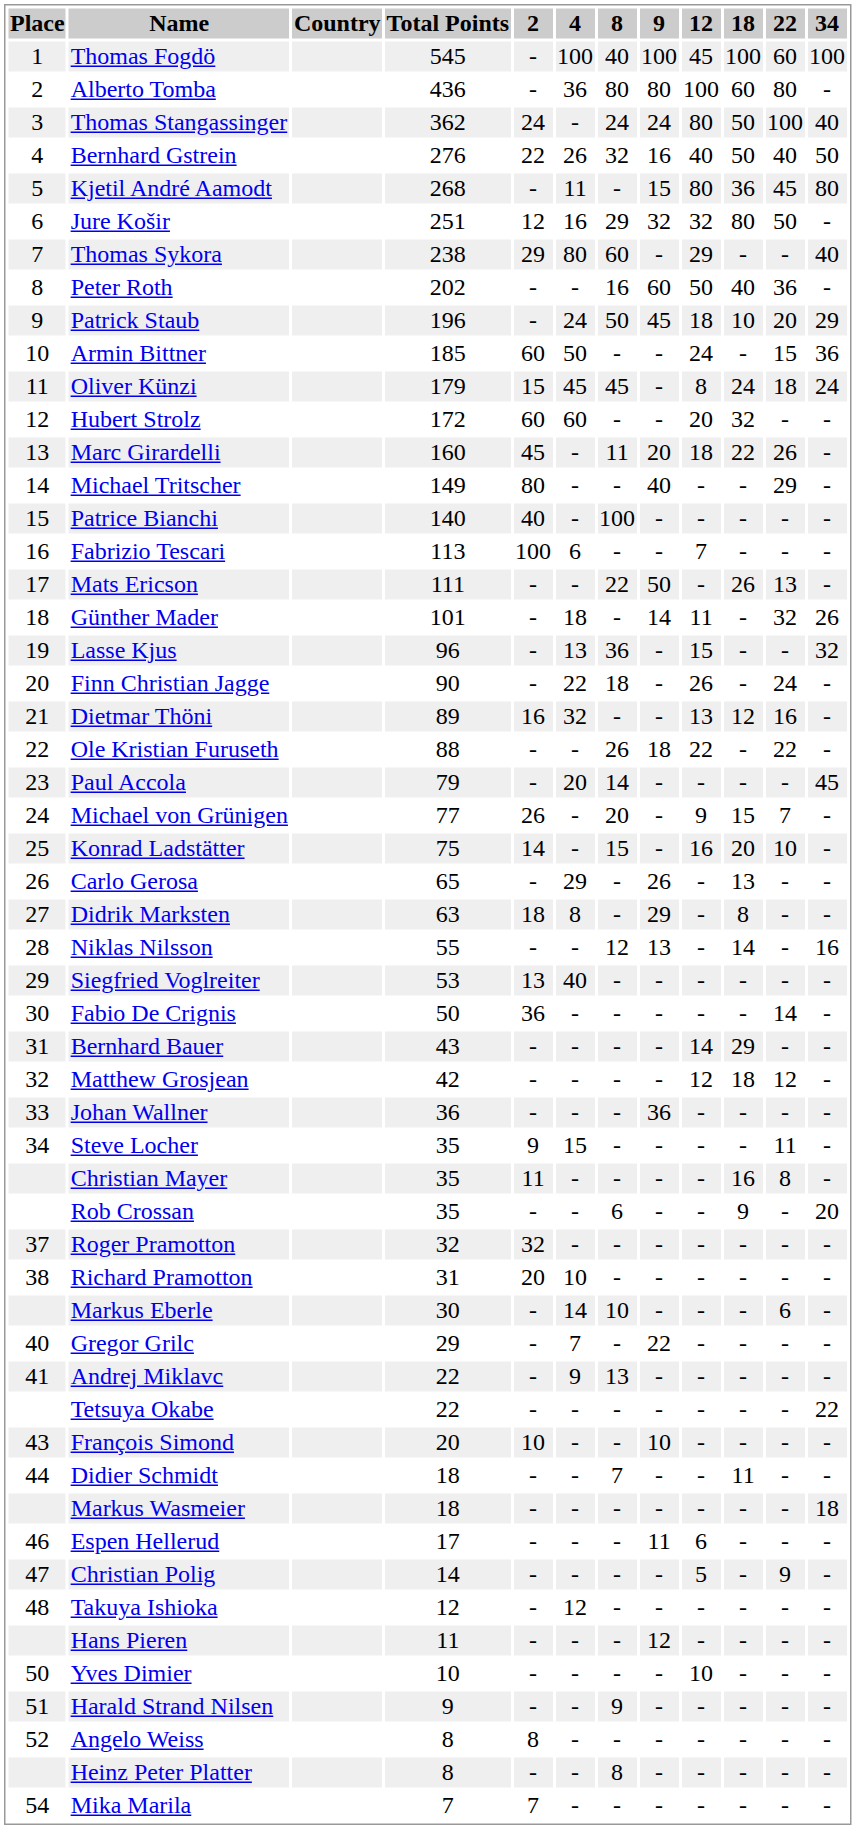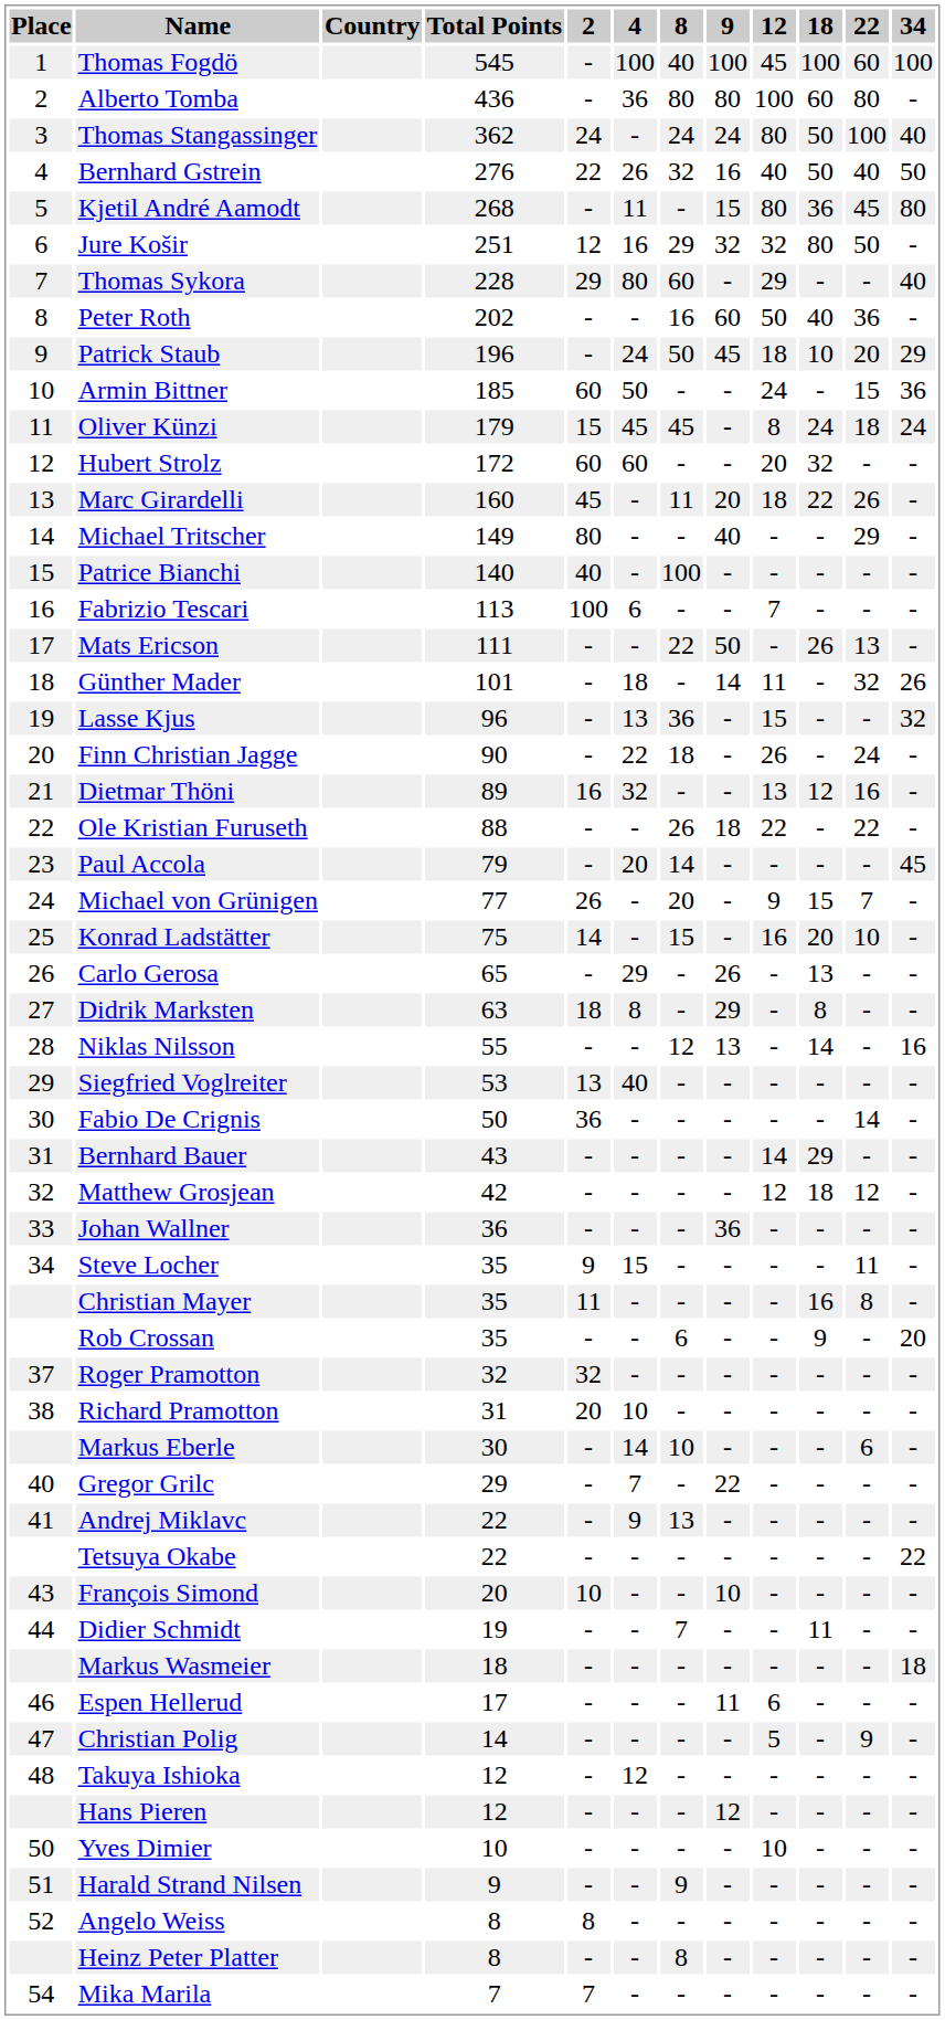 <table border="0" style="border: 1px solid #999; background-color:#FFFFFF; text-align:center">
 <tr align="center" bgcolor="#CCCCCC">
 <th>Place</th>
 <th>Name</th>
 <th>Country</th>
 <th>Total Points</th>
 <th>2</th>
 <th>4</th>
 <th>8</th>
 <th>9</th>
 <th>12</th>
 <th>18</th>
 <th>22</th>
 <th>34</th>
 </tr>
 <tr bgcolor="#EFEFEF">
 <td>1</td>
 <td align="left"><a href='#'>Thomas Fogdö</a></td>
 <td align="left"></td>
 <td>545</td>
 <td>-</td>
 <td>100</td>
 <td>40</td>
 <td>100</td>
 <td>45</td>
 <td>100</td>
 <td>60</td>
 <td>100</td>
 </tr>
 <tr>
 <td>2</td>
 <td align="left"><a href='#'>Alberto Tomba</a></td>
 <td align="left"></td>
 <td>436</td>
 <td>-</td>
 <td>36</td>
 <td>80</td>
 <td>80</td>
 <td>100</td>
 <td>60</td>
 <td>80</td>
 <td>-</td>
 </tr>
 <tr bgcolor="#EFEFEF">
 <td>3</td>
 <td align="left"><a href='#'>Thomas Stangassinger</a></td>
 <td align="left"></td>
 <td>362</td>
 <td>24</td>
 <td>-</td>
 <td>24</td>
 <td>24</td>
 <td>80</td>
 <td>50</td>
 <td>100</td>
 <td>40</td>
 </tr>
 <tr>
 <td>4</td>
 <td align="left"><a href='#'>Bernhard Gstrein</a></td>
 <td align="left"></td>
 <td>276</td>
 <td>22</td>
 <td>26</td>
 <td>32</td>
 <td>16</td>
 <td>40</td>
 <td>50</td>
 <td>40</td>
 <td>50</td>
 </tr>
 <tr bgcolor="#EFEFEF">
 <td>5</td>
 <td align="left"><a href='#'>Kjetil André Aamodt</a></td>
 <td align="left"></td>
 <td>268</td>
 <td>-</td>
 <td>11</td>
 <td>-</td>
 <td>15</td>
 <td>80</td>
 <td>36</td>
 <td>45</td>
 <td>80</td>
 </tr>
 <tr>
 <td>6</td>
 <td align="left"><a href='#'>Jure Košir</a></td>
 <td align="left"></td>
 <td>251</td>
 <td>12</td>
 <td>16</td>
 <td>29</td>
 <td>32</td>
 <td>32</td>
 <td>80</td>
 <td>50</td>
 <td>-</td>
 </tr>
 <tr bgcolor="#EFEFEF">
 <td>7</td>
 <td align="left"><a href='#'>Thomas Sykora</a></td>
 <td align="left"></td>
-<td>238</td>
+<td>228</td>
 <td>29</td>
 <td>80</td>
 <td>60</td>
 <td>-</td>
 <td>29</td>
 <td>-</td>
 <td>-</td>
 <td>40</td>
 </tr>
 <tr>
 <td>8</td>
 <td align="left"><a href='#'>Peter Roth</a></td>
 <td align="left"></td>
 <td>202</td>
 <td>-</td>
 <td>-</td>
 <td>16</td>
 <td>60</td>
 <td>50</td>
 <td>40</td>
 <td>36</td>
 <td>-</td>
 </tr>
 <tr bgcolor="#EFEFEF">
 <td>9</td>
 <td align="left"><a href='#'>Patrick Staub</a></td>
 <td align="left"></td>
 <td>196</td>
 <td>-</td>
 <td>24</td>
 <td>50</td>
 <td>45</td>
 <td>18</td>
 <td>10</td>
 <td>20</td>
 <td>29</td>
 </tr>
 <tr>
 <td>10</td>
 <td align="left"><a href='#'>Armin Bittner</a></td>
 <td align="left"></td>
 <td>185</td>
 <td>60</td>
 <td>50</td>
 <td>-</td>
 <td>-</td>
 <td>24</td>
 <td>-</td>
 <td>15</td>
 <td>36</td>
 </tr>
 <tr bgcolor="#EFEFEF">
 <td>11</td>
 <td align="left"><a href='#'>Oliver Künzi</a></td>
 <td align="left"></td>
 <td>179</td>
 <td>15</td>
 <td>45</td>
 <td>45</td>
 <td>-</td>
 <td>8</td>
 <td>24</td>
 <td>18</td>
 <td>24</td>
 </tr>
 <tr>
 <td>12</td>
 <td align="left"><a href='#'>Hubert Strolz</a></td>
 <td align="left"></td>
 <td>172</td>
 <td>60</td>
 <td>60</td>
 <td>-</td>
 <td>-</td>
 <td>20</td>
 <td>32</td>
 <td>-</td>
 <td>-</td>
 </tr>
 <tr bgcolor="#EFEFEF">
 <td>13</td>
 <td align="left"><a href='#'>Marc Girardelli</a></td>
 <td align="left"></td>
 <td>160</td>
 <td>45</td>
 <td>-</td>
 <td>11</td>
 <td>20</td>
 <td>18</td>
 <td>22</td>
 <td>26</td>
 <td>-</td>
 </tr>
 <tr>
 <td>14</td>
 <td align="left"><a href='#'>Michael Tritscher</a></td>
 <td align="left"></td>
 <td>149</td>
 <td>80</td>
 <td>-</td>
 <td>-</td>
 <td>40</td>
 <td>-</td>
 <td>-</td>
 <td>29</td>
 <td>-</td>
 </tr>
 <tr bgcolor="#EFEFEF">
 <td>15</td>
 <td align="left"><a href='#'>Patrice Bianchi</a></td>
 <td align="left"></td>
 <td>140</td>
 <td>40</td>
 <td>-</td>
 <td>100</td>
 <td>-</td>
 <td>-</td>
 <td>-</td>
 <td>-</td>
 <td>-</td>
 </tr>
 <tr>
 <td>16</td>
 <td align="left"><a href='#'>Fabrizio Tescari</a></td>
 <td align="left"></td>
 <td>113</td>
 <td>100</td>
 <td>6</td>
 <td>-</td>
 <td>-</td>
 <td>7</td>
 <td>-</td>
 <td>-</td>
 <td>-</td>
 </tr>
 <tr bgcolor="#EFEFEF">
 <td>17</td>
 <td align="left"><a href='#'>Mats Ericson</a></td>
 <td align="left"></td>
 <td>111</td>
 <td>-</td>
 <td>-</td>
 <td>22</td>
 <td>50</td>
 <td>-</td>
 <td>26</td>
 <td>13</td>
 <td>-</td>
 </tr>
 <tr>
 <td>18</td>
 <td align="left"><a href='#'>Günther Mader</a></td>
 <td align="left"></td>
 <td>101</td>
 <td>-</td>
 <td>18</td>
 <td>-</td>
 <td>14</td>
 <td>11</td>
 <td>-</td>
 <td>32</td>
 <td>26</td>
 </tr>
 <tr bgcolor="#EFEFEF">
 <td>19</td>
 <td align="left"><a href='#'>Lasse Kjus</a></td>
 <td align="left"></td>
 <td>96</td>
 <td>-</td>
 <td>13</td>
 <td>36</td>
 <td>-</td>
 <td>15</td>
 <td>-</td>
 <td>-</td>
 <td>32</td>
 </tr>
 <tr>
 <td>20</td>
 <td align="left"><a href='#'>Finn Christian Jagge</a></td>
 <td align="left"></td>
 <td>90</td>
 <td>-</td>
 <td>22</td>
 <td>18</td>
 <td>-</td>
 <td>26</td>
 <td>-</td>
 <td>24</td>
 <td>-</td>
 </tr>
 <tr bgcolor="#EFEFEF">
 <td>21</td>
 <td align="left"><a href='#'>Dietmar Thöni</a></td>
 <td align="left"></td>
 <td>89</td>
 <td>16</td>
 <td>32</td>
 <td>-</td>
 <td>-</td>
 <td>13</td>
 <td>12</td>
 <td>16</td>
 <td>-</td>
 </tr>
 <tr>
 <td>22</td>
 <td align="left"><a href='#'>Ole Kristian Furuseth</a></td>
 <td align="left"></td>
 <td>88</td>
 <td>-</td>
 <td>-</td>
 <td>26</td>
 <td>18</td>
 <td>22</td>
 <td>-</td>
 <td>22</td>
 <td>-</td>
 </tr>
 <tr bgcolor="#EFEFEF">
 <td>23</td>
 <td align="left"><a href='#'>Paul Accola</a></td>
 <td align="left"></td>
 <td>79</td>
 <td>-</td>
 <td>20</td>
 <td>14</td>
 <td>-</td>
 <td>-</td>
 <td>-</td>
 <td>-</td>
 <td>45</td>
 </tr>
 <tr>
 <td>24</td>
 <td align="left"><a href='#'>Michael von Grünigen</a></td>
 <td align="left"></td>
 <td>77</td>
 <td>26</td>
 <td>-</td>
 <td>20</td>
 <td>-</td>
 <td>9</td>
 <td>15</td>
 <td>7</td>
 <td>-</td>
 </tr>
 <tr bgcolor="#EFEFEF">
 <td>25</td>
 <td align="left"><a href='#'>Konrad Ladstätter</a></td>
 <td align="left"></td>
 <td>75</td>
 <td>14</td>
 <td>-</td>
 <td>15</td>
 <td>-</td>
 <td>16</td>
 <td>20</td>
 <td>10</td>
 <td>-</td>
 </tr>
 <tr>
 <td>26</td>
 <td align="left"><a href='#'>Carlo Gerosa</a></td>
 <td align="left"></td>
 <td>65</td>
 <td>-</td>
 <td>29</td>
 <td>-</td>
 <td>26</td>
 <td>-</td>
 <td>13</td>
 <td>-</td>
 <td>-</td>
 </tr>
 <tr bgcolor="#EFEFEF">
 <td>27</td>
 <td align="left"><a href='#'>Didrik Marksten</a></td>
 <td align="left"></td>
 <td>63</td>
 <td>18</td>
 <td>8</td>
 <td>-</td>
 <td>29</td>
 <td>-</td>
 <td>8</td>
 <td>-</td>
 <td>-</td>
 </tr>
 <tr>
 <td>28</td>
 <td align="left"><a href='#'>Niklas Nilsson</a></td>
 <td align="left"></td>
 <td>55</td>
 <td>-</td>
 <td>-</td>
 <td>12</td>
 <td>13</td>
 <td>-</td>
 <td>14</td>
 <td>-</td>
 <td>16</td>
 </tr>
 <tr bgcolor="#EFEFEF">
 <td>29</td>
 <td align="left"><a href='#'>Siegfried Voglreiter</a></td>
 <td align="left"></td>
 <td>53</td>
 <td>13</td>
 <td>40</td>
 <td>-</td>
 <td>-</td>
 <td>-</td>
 <td>-</td>
 <td>-</td>
 <td>-</td>
 </tr>
 <tr>
 <td>30</td>
 <td align="left"><a href='#'>Fabio De Crignis</a></td>
 <td align="left"></td>
 <td>50</td>
 <td>36</td>
 <td>-</td>
 <td>-</td>
 <td>-</td>
 <td>-</td>
 <td>-</td>
 <td>14</td>
 <td>-</td>
 </tr>
 <tr bgcolor="#EFEFEF">
 <td>31</td>
 <td align="left"><a href='#'>Bernhard Bauer</a></td>
 <td align="left"></td>
 <td>43</td>
 <td>-</td>
 <td>-</td>
 <td>-</td>
 <td>-</td>
 <td>14</td>
 <td>29</td>
 <td>-</td>
 <td>-</td>
 </tr>
 <tr>
 <td>32</td>
 <td align="left"><a href='#'>Matthew Grosjean</a></td>
 <td align="left"></td>
 <td>42</td>
 <td>-</td>
 <td>-</td>
 <td>-</td>
 <td>-</td>
 <td>12</td>
 <td>18</td>
 <td>12</td>
 <td>-</td>
 </tr>
 <tr bgcolor="#EFEFEF">
 <td>33</td>
 <td align="left"><a href='#'>Johan Wallner</a></td>
 <td align="left"></td>
 <td>36</td>
 <td>-</td>
 <td>-</td>
 <td>-</td>
 <td>36</td>
 <td>-</td>
 <td>-</td>
 <td>-</td>
 <td>-</td>
 </tr>
 <tr>
 <td>34</td>
 <td align="left"><a href='#'>Steve Locher</a></td>
 <td align="left"></td>
 <td>35</td>
 <td>9</td>
 <td>15</td>
 <td>-</td>
 <td>-</td>
 <td>-</td>
 <td>-</td>
 <td>11</td>
 <td>-</td>
 </tr>
 <tr bgcolor="#EFEFEF">
 <td></td>
 <td align="left"><a href='#'>Christian Mayer</a></td>
 <td align="left"></td>
 <td>35</td>
 <td>11</td>
 <td>-</td>
 <td>-</td>
 <td>-</td>
 <td>-</td>
 <td>16</td>
 <td>8</td>
 <td>-</td>
 </tr>
 <tr>
 <td></td>
 <td align="left"><a href='#'>Rob Crossan</a></td>
 <td align="left"></td>
 <td>35</td>
 <td>-</td>
 <td>-</td>
 <td>6</td>
 <td>-</td>
 <td>-</td>
 <td>9</td>
 <td>-</td>
 <td>20</td>
 </tr>
 <tr bgcolor="#EFEFEF">
 <td>37</td>
 <td align="left"><a href='#'>Roger Pramotton</a></td>
 <td align="left"></td>
 <td>32</td>
 <td>32</td>
 <td>-</td>
 <td>-</td>
 <td>-</td>
 <td>-</td>
 <td>-</td>
 <td>-</td>
 <td>-</td>
 </tr>
 <tr>
 <td>38</td>
 <td align="left"><a href='#'>Richard Pramotton</a></td>
 <td align="left"></td>
 <td>31</td>
 <td>20</td>
 <td>10</td>
 <td>-</td>
 <td>-</td>
 <td>-</td>
 <td>-</td>
 <td>-</td>
 <td>-</td>
 </tr>
 <tr bgcolor="#EFEFEF">
 <td></td>
 <td align="left"><a href='#'>Markus Eberle</a></td>
 <td align="left"></td>
 <td>30</td>
 <td>-</td>
 <td>14</td>
 <td>10</td>
 <td>-</td>
 <td>-</td>
 <td>-</td>
 <td>6</td>
 <td>-</td>
 </tr>
 <tr>
 <td>40</td>
 <td align="left"><a href='#'>Gregor Grilc</a></td>
 <td align="left"></td>
 <td>29</td>
 <td>-</td>
 <td>7</td>
 <td>-</td>
 <td>22</td>
 <td>-</td>
 <td>-</td>
 <td>-</td>
 <td>-</td>
 </tr>
 <tr bgcolor="#EFEFEF">
 <td>41</td>
 <td align="left"><a href='#'>Andrej Miklavc</a></td>
 <td align="left"></td>
 <td>22</td>
 <td>-</td>
 <td>9</td>
 <td>13</td>
 <td>-</td>
 <td>-</td>
 <td>-</td>
 <td>-</td>
 <td>-</td>
 </tr>
 <tr>
 <td></td>
 <td align="left"><a href='#'>Tetsuya Okabe</a></td>
 <td align="left"></td>
 <td>22</td>
 <td>-</td>
 <td>-</td>
 <td>-</td>
 <td>-</td>
 <td>-</td>
 <td>-</td>
 <td>-</td>
 <td>22</td>
 </tr>
 <tr bgcolor="#EFEFEF">
 <td>43</td>
 <td align="left"><a href='#'>François Simond</a></td>
 <td align="left"></td>
 <td>20</td>
 <td>10</td>
 <td>-</td>
 <td>-</td>
 <td>10</td>
 <td>-</td>
 <td>-</td>
 <td>-</td>
 <td>-</td>
 </tr>
 <tr>
 <td>44</td>
 <td align="left"><a href='#'>Didier Schmidt</a></td>
 <td align="left"></td>
-<td>18</td>
+<td>19</td>
 <td>-</td>
 <td>-</td>
 <td>7</td>
 <td>-</td>
 <td>-</td>
 <td>11</td>
 <td>-</td>
 <td>-</td>
 </tr>
 <tr bgcolor="#EFEFEF">
 <td></td>
 <td align="left"><a href='#'>Markus Wasmeier</a></td>
 <td align="left"></td>
 <td>18</td>
 <td>-</td>
 <td>-</td>
 <td>-</td>
 <td>-</td>
 <td>-</td>
 <td>-</td>
 <td>-</td>
 <td>18</td>
 </tr>
 <tr>
 <td>46</td>
 <td align="left"><a href='#'>Espen Hellerud</a></td>
 <td align="left"></td>
 <td>17</td>
 <td>-</td>
 <td>-</td>
 <td>-</td>
 <td>11</td>
 <td>6</td>
 <td>-</td>
 <td>-</td>
 <td>-</td>
 </tr>
 <tr bgcolor="#EFEFEF">
 <td>47</td>
 <td align="left"><a href='#'>Christian Polig</a></td>
 <td align="left"></td>
 <td>14</td>
 <td>-</td>
 <td>-</td>
 <td>-</td>
 <td>-</td>
 <td>5</td>
 <td>-</td>
 <td>9</td>
 <td>-</td>
 </tr>
 <tr>
 <td>48</td>
 <td align="left"><a href='#'>Takuya Ishioka</a></td>
 <td align="left"></td>
 <td>12</td>
 <td>-</td>
 <td>12</td>
 <td>-</td>
 <td>-</td>
 <td>-</td>
 <td>-</td>
 <td>-</td>
 <td>-</td>
 </tr>
 <tr bgcolor="#EFEFEF">
 <td></td>
 <td align="left"><a href='#'>Hans Pieren</a></td>
 <td align="left"></td>
-<td>11</td>
+<td>12</td>
 <td>-</td>
 <td>-</td>
 <td>-</td>
 <td>12</td>
 <td>-</td>
 <td>-</td>
 <td>-</td>
 <td>-</td>
 </tr>
 <tr>
 <td>50</td>
 <td align="left"><a href='#'>Yves Dimier</a></td>
 <td align="left"></td>
 <td>10</td>
 <td>-</td>
 <td>-</td>
 <td>-</td>
 <td>-</td>
 <td>10</td>
 <td>-</td>
 <td>-</td>
 <td>-</td>
 </tr>
 <tr bgcolor="#EFEFEF">
 <td>51</td>
 <td align="left"><a href='#'>Harald Strand Nilsen</a></td>
 <td align="left"></td>
 <td>9</td>
 <td>-</td>
 <td>-</td>
 <td>9</td>
 <td>-</td>
 <td>-</td>
 <td>-</td>
 <td>-</td>
 <td>-</td>
 </tr>
 <tr>
 <td>52</td>
 <td align="left"><a href='#'>Angelo Weiss</a></td>
 <td align="left"></td>
 <td>8</td>
 <td>8</td>
 <td>-</td>
 <td>-</td>
 <td>-</td>
 <td>-</td>
 <td>-</td>
 <td>-</td>
 <td>-</td>
 </tr>
 <tr bgcolor="#EFEFEF">
 <td></td>
 <td align="left"><a href='#'>Heinz Peter Platter</a></td>
 <td align="left"></td>
 <td>8</td>
 <td>-</td>
 <td>-</td>
 <td>8</td>
 <td>-</td>
 <td>-</td>
 <td>-</td>
 <td>-</td>
 <td>-</td>
 </tr>
 <tr>
 <td>54</td>
 <td align="left"><a href='#'>Mika Marila</a></td>
 <td align="left"></td>
 <td>7</td>
 <td>7</td>
 <td>-</td>
 <td>-</td>
 <td>-</td>
 <td>-</td>
 <td>-</td>
 <td>-</td>
 <td>-</td>
 </tr>
 </table>
